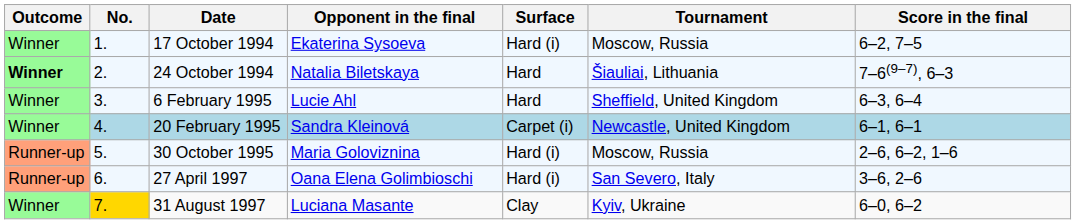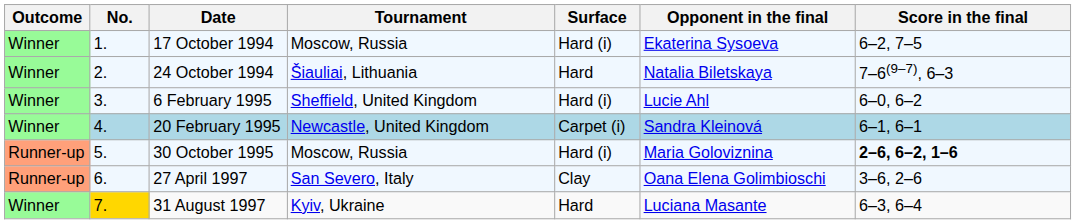 <table class="sortable wikitable" style="font-size:97%;">
 <tr>
 <th width=75>Outcome</th>
 <th width=50>No.</th>
 <th width=125>Date</th>
+<th width=250>Tournament</th>
+<th width=75>Surface</th>
 <th width=200>Opponent in the final</th>
-<th width=75>Surface</th>
-<th width=250>Tournament</th>
 <th width=200>Score in the final</th>
 </tr>
 <tr bgcolor="#f0f8ff">
 <td bgcolor="98FB98">Winner</td>
 <td>1.</td>
 <td>17 October 1994</td>
+<td>Moscow, Russia</td>
+<td>Hard (i)</td>
 <td> <a href='#'>Ekaterina Sysoeva</a></td>
-<td>Hard (i)</td>
-<td>Moscow, Russia</td>
 <td>6–2, 7–5</td>
 </tr>
 <tr bgcolor="#f0f8ff">
-<td bgcolor="98FB98"><strong>Winner</strong></td>
+<td bgcolor="98FB98">Winner</td>
 <td>2.</td>
 <td>24 October 1994</td>
+<td><a href='#'>Šiauliai</a>, Lithuania</td>
+<td>Hard</td>
 <td> <a href='#'>Natalia Biletskaya</a></td>
-<td>Hard</td>
-<td><a href='#'>Šiauliai</a>, Lithuania</td>
 <td>7–6<sup>(9–7)</sup>, 6–3</td>
 </tr>
 <tr bgcolor="#f0f8ff">
 <td bgcolor="98FB98">Winner</td>
 <td>3.</td>
 <td>6 February 1995</td>
+<td><a href='#'>Sheffield</a>, United Kingdom</td>
+<td>Hard (i)</td>
 <td> <a href='#'>Lucie Ahl</a></td>
-<td>Hard</td>
-<td><a href='#'>Sheffield</a>, United Kingdom</td>
-<td>6–3, 6–4</td>
+<td>6–0, 6–2</td>
 </tr>
 <tr style="background:lightblue;">
 <td bgcolor="98FB98">Winner</td>
 <td>4.</td>
 <td>20 February 1995</td>
+<td><a href='#'>Newcastle</a>, United Kingdom</td>
+<td>Carpet (i)</td>
 <td> <a href='#'>Sandra Kleinová</a></td>
-<td>Carpet (i)</td>
-<td><a href='#'>Newcastle</a>, United Kingdom</td>
 <td>6–1, 6–1</td>
 </tr>
 <tr style="background:#f0f8ff;">
 <td bgcolor="FFA07A">Runner-up</td>
 <td>5.</td>
 <td>30 October 1995</td>
+<td>Moscow, Russia</td>
+<td>Hard (i)</td>
 <td> <a href='#'>Maria Goloviznina</a></td>
-<td>Hard (i)</td>
-<td>Moscow, Russia</td>
-<td>2–6, 6–2, 1–6</td>
+<td><strong>2–6, 6–2, 1–6</strong></td>
 </tr>
 <tr style="background:#f0f8ff;">
 <td bgcolor="FFA07A">Runner-up</td>
 <td>6.</td>
 <td>27 April 1997</td>
+<td><a href='#'>San Severo</a>, Italy</td>
+<td>Clay</td>
 <td> <a href='#'>Oana Elena Golimbioschi</a></td>
-<td>Hard (i)</td>
-<td><a href='#'>San Severo</a>, Italy</td>
 <td>3–6, 2–6</td>
 </tr>
 <tr>
 <td bgcolor="98FB98">Winner</td>
 <td style="background: gold;">7.</td>
 <td>31 August 1997</td>
+<td><a href='#'>Kyiv</a>, Ukraine</td>
+<td>Hard</td>
 <td> <a href='#'>Luciana Masante</a></td>
-<td>Clay</td>
-<td><a href='#'>Kyiv</a>, Ukraine</td>
-<td>6–0, 6–2</td>
+<td>6–3, 6–4</td>
 </tr>
 </table>
